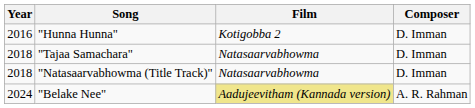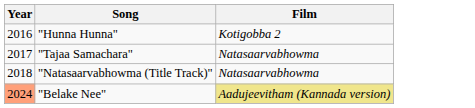 <table class="wikitable">
 <tr>
 <th>Year</th>
 <th>Song</th>
 <th>Film</th>
-<th>Composer</th>
 </tr>
 <tr>
 <td>2016</td>
 <td>"Hunna Hunna"</td>
 <td><em>Kotigobba 2</em></td>
-<td>D. Imman</td>
 </tr>
 <tr>
-<td>2018</td>
+<td>2017</td>
 <td>"Tajaa Samachara"</td>
 <td><em>Natasaarvabhowma</em></td>
-<td>D. Imman</td>
 </tr>
 <tr>
 <td>2018</td>
 <td>"Natasaarvabhowma (Title Track)"</td>
 <td><em>Natasaarvabhowma</em></td>
-<td>D. Imman</td>
 </tr>
 <tr>
-<td>2024</td>
+<td style="background: lightsalmon;">2024</td>
 <td>"Belake Nee"</td>
 <td style="background: khaki;"><em>Aadujeevitham (Kannada version)</em></td>
-<td>A. R. Rahman</td>
 </tr>
 </table>
